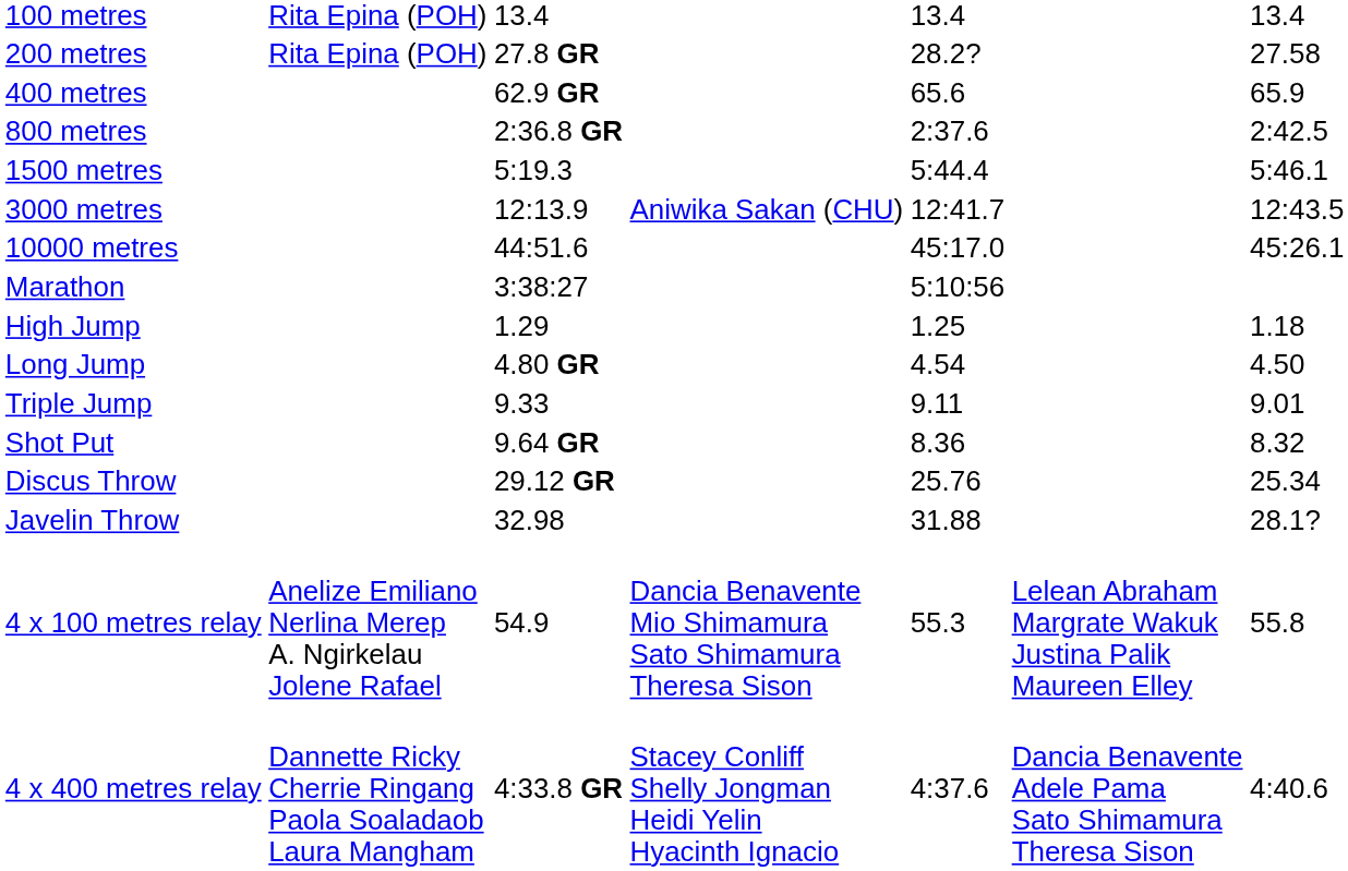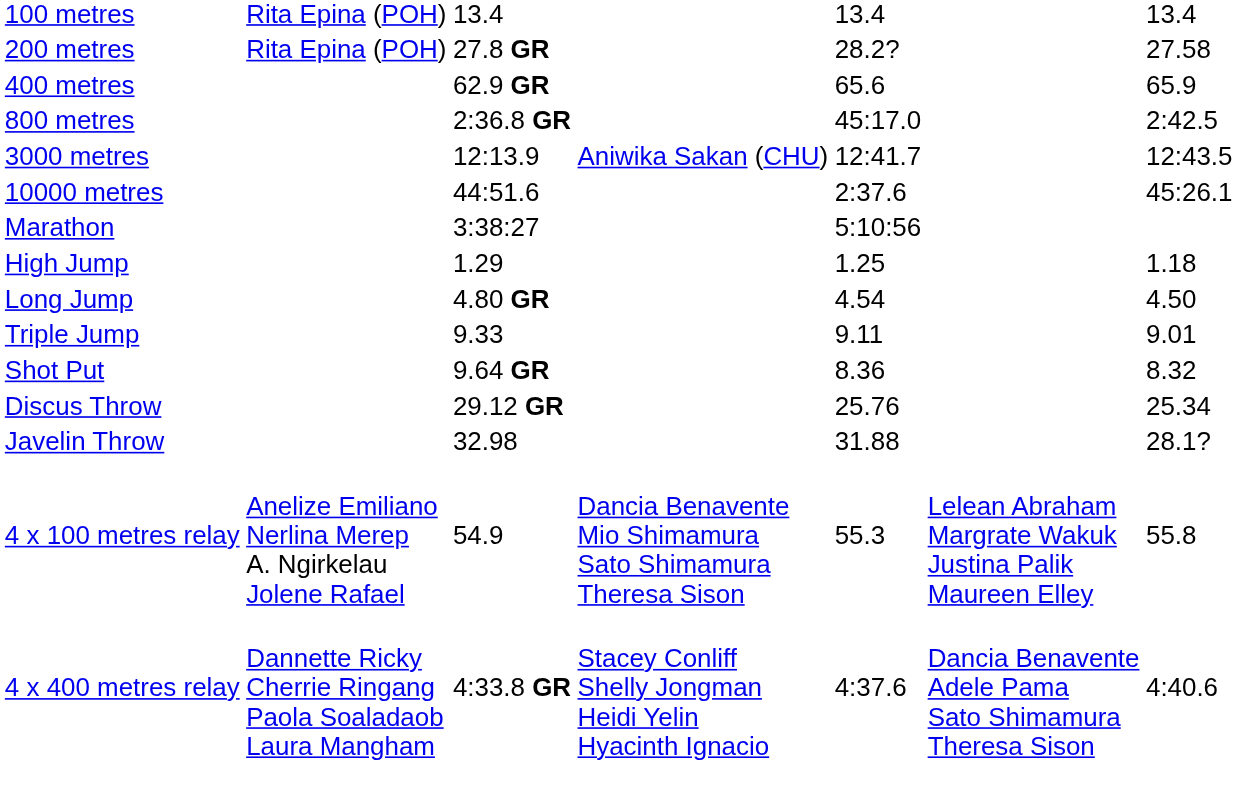 <table>
 <tr>
 <td><a href='#'>100 metres</a></td>
 <td> <a href='#'>Rita Epina</a> (<a href='#'>POH</a>)</td>
 <td>13.4</td>
 <td></td>
 <td>13.4</td>
 <td></td>
 <td>13.4</td>
 </tr>
 <tr>
 <td><a href='#'>200 metres</a></td>
 <td> <a href='#'>Rita Epina</a> (<a href='#'>POH</a>)</td>
 <td>27.8 <strong>GR</strong></td>
 <td></td>
 <td>28.2?</td>
 <td></td>
 <td>27.58</td>
 </tr>
 <tr>
 <td><a href='#'>400 metres</a></td>
 <td></td>
 <td>62.9 <strong>GR</strong></td>
 <td></td>
 <td>65.6</td>
 <td></td>
 <td>65.9</td>
 </tr>
 <tr>
 <td><a href='#'>800 metres</a></td>
 <td></td>
 <td>2:36.8 <strong>GR</strong></td>
 <td></td>
-<td>2:37.6</td>
+<td>45:17.0</td>
 <td></td>
 <td>2:42.5</td>
-</tr>
-<tr>
-<td><a href='#'>1500 metres</a></td>
-<td></td>
-<td>5:19.3</td>
-<td></td>
-<td>5:44.4</td>
-<td></td>
-<td>5:46.1</td>
 </tr>
 <tr>
 <td><a href='#'>3000 metres</a></td>
 <td></td>
 <td>12:13.9</td>
 <td> <a href='#'>Aniwika Sakan</a> (<a href='#'>CHU</a>)</td>
 <td>12:41.7</td>
 <td></td>
 <td>12:43.5</td>
 </tr>
 <tr>
 <td><a href='#'>10000 metres</a></td>
 <td></td>
 <td>44:51.6</td>
 <td></td>
-<td>45:17.0</td>
+<td>2:37.6</td>
 <td></td>
 <td>45:26.1</td>
 </tr>
 <tr>
 <td><a href='#'>Marathon</a></td>
 <td></td>
 <td>3:38:27</td>
 <td></td>
 <td>5:10:56</td>
 <td></td>
 <td></td>
 </tr>
 <tr>
 <td><a href='#'>High Jump</a></td>
 <td></td>
 <td>1.29</td>
 <td></td>
 <td>1.25</td>
 <td></td>
 <td>1.18</td>
 </tr>
 <tr>
 <td><a href='#'>Long Jump</a></td>
 <td></td>
 <td>4.80 <strong>GR</strong></td>
 <td></td>
 <td>4.54</td>
 <td></td>
 <td>4.50</td>
 </tr>
 <tr>
 <td><a href='#'>Triple Jump</a></td>
 <td></td>
 <td>9.33</td>
 <td></td>
 <td>9.11</td>
 <td></td>
 <td>9.01</td>
 </tr>
 <tr>
 <td><a href='#'>Shot Put</a></td>
 <td></td>
 <td>9.64 <strong>GR</strong></td>
 <td></td>
 <td>8.36</td>
 <td></td>
 <td>8.32</td>
 </tr>
 <tr>
 <td><a href='#'>Discus Throw</a></td>
 <td></td>
 <td>29.12 <strong>GR</strong></td>
 <td></td>
 <td>25.76</td>
 <td></td>
 <td>25.34</td>
 </tr>
 <tr>
 <td><a href='#'>Javelin Throw</a></td>
 <td></td>
 <td>32.98</td>
 <td></td>
 <td>31.88</td>
 <td></td>
 <td>28.1?</td>
 </tr>
 <tr>
 <td><a href='#'>4 x 100 metres relay</a></td>
 <td> <br> <a href='#'>Anelize Emiliano</a> <br> <a href='#'>Nerlina Merep</a>  <br> A. Ngirkelau <br> <a href='#'>Jolene Rafael</a></td>
 <td>54.9</td>
 <td> <br> <a href='#'>Dancia Benavente</a>  <br> <a href='#'>Mio Shimamura</a>  <br> <a href='#'>Sato Shimamura</a>  <br> <a href='#'>Theresa Sison</a></td>
 <td>55.3</td>
 <td> <br> <a href='#'>Lelean Abraham</a>  <br> <a href='#'>Margrate Wakuk</a>  <br> <a href='#'>Justina Palik</a>  <br> <a href='#'>Maureen Elley</a></td>
 <td>55.8</td>
 </tr>
 <tr>
 <td><a href='#'>4 x 400 metres relay</a></td>
 <td> <br> <a href='#'>Dannette Ricky</a>  <br> <a href='#'>Cherrie Ringang</a>  <br> <a href='#'>Paola Soaladaob</a>  <br> <a href='#'>Laura Mangham</a></td>
 <td>4:33.8 <strong>GR</strong></td>
 <td> <br> <a href='#'>Stacey Conliff</a>  <br> <a href='#'>Shelly Jongman</a>  <br> <a href='#'>Heidi Yelin</a>  <br> <a href='#'>Hyacinth Ignacio</a></td>
 <td>4:37.6</td>
 <td> <br> <a href='#'>Dancia Benavente</a>  <br> <a href='#'>Adele Pama</a>  <br> <a href='#'>Sato Shimamura</a>  <br> <a href='#'>Theresa Sison</a></td>
 <td>4:40.6</td>
 </tr>
 </table>
